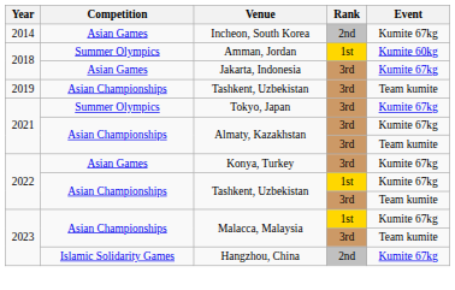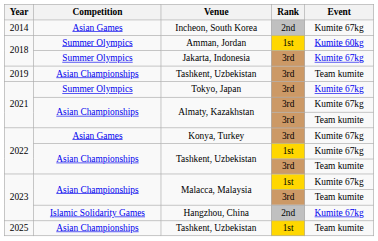 <table class="wikitable sortable" width=45% style="font-size:90%; text-align:center;">
 <tr>
 <th>Year</th>
 <th>Competition</th>
 <th>Venue</th>
 <th>Rank</th>
 <th>Event</th>
 </tr>
 <tr>
 <td>2014</td>
 <td><a href='#'>Asian Games</a></td>
 <td>Incheon, South Korea</td>
 <td bgcolor="silver">2nd</td>
 <td>Kumite 67kg</td>
 </tr>
 <tr>
 <td rowspan=2>2018</td>
 <td><a href='#'>Summer Olympics</a></td>
 <td>Amman, Jordan</td>
 <td bgcolor="gold">1st</td>
 <td><a href='#'>Kumite 60kg</a></td>
 </tr>
 <tr>
-<td><a href='#'>Asian Games</a></td>
+<td><a href='#'>Summer Olympics</a></td>
 <td>Jakarta, Indonesia</td>
 <td bgcolor="cc9966">3rd</td>
 <td><a href='#'>Kumite 67kg</a></td>
 </tr>
 <tr>
 <td>2019</td>
 <td><a href='#'>Asian Championships</a></td>
 <td>Tashkent, Uzbekistan</td>
 <td bgcolor="cc9966">3rd</td>
 <td>Team kumite</td>
 </tr>
 <tr>
 <td rowspan=3>2021</td>
 <td><a href='#'>Summer Olympics</a></td>
 <td>Tokyo, Japan</td>
 <td bgcolor="cc9966">3rd</td>
 <td><a href='#'>Kumite 67kg</a></td>
 </tr>
 <tr>
 <td rowspan=2><a href='#'>Asian Championships</a></td>
 <td rowspan=2>Almaty, Kazakhstan</td>
 <td bgcolor="cc9966">3rd</td>
 <td>Kumite 67kg</td>
 </tr>
 <tr>
 <td bgcolor="cc9966">3rd</td>
 <td>Team kumite</td>
 </tr>
 <tr>
 <td rowspan=3>2022</td>
 <td><a href='#'>Asian Games</a></td>
 <td>Konya, Turkey</td>
 <td bgcolor="cc9966">3rd</td>
 <td>Kumite 67kg</td>
 </tr>
 <tr>
 <td rowspan=2><a href='#'>Asian Championships</a></td>
 <td rowspan=2>Tashkent, Uzbekistan</td>
 <td bgcolor="gold">1st</td>
 <td>Kumite 67kg</td>
 </tr>
 <tr>
 <td bgcolor="cc9966">3rd</td>
 <td>Team kumite</td>
 </tr>
 <tr>
 <td rowspan=3>2023</td>
 <td rowspan=2><a href='#'>Asian Championships</a></td>
 <td rowspan=2>Malacca, Malaysia</td>
 <td bgcolor="gold">1st</td>
 <td>Kumite 67kg</td>
 </tr>
 <tr>
 <td bgcolor="cc9966">3rd</td>
 <td>Team kumite</td>
 </tr>
 <tr>
 <td><a href='#'>Islamic Solidarity Games</a></td>
 <td>Hangzhou, China</td>
 <td bgcolor="silver">2nd</td>
 <td><a href='#'>Kumite 67kg</a></td>
 </tr>
+<tr>
+<td>2025</td>
+<td><a href='#'>Asian Championships</a></td>
+<td>Tashkent, Uzbekistan</td>
+<td bgcolor="gold">1st</td>
+<td>Team kumite</td>
+</tr>
 </table>
